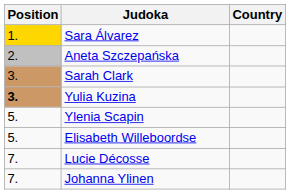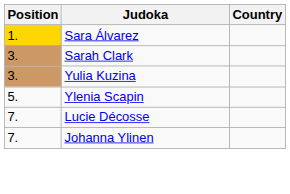 <table class=wikitable>
 <tr>
 <th width=10>Position</th>
 <th width=200>Judoka</th>
 <th width=10>Country</th>
 </tr>
 <tr>
 <td bgcolor=gold>1.</td>
 <td><a href='#'>Sara Álvarez</a></td>
 <td></td>
 </tr>
 <tr>
-<td bgcolor="silver">2.</td>
-<td><a href='#'>Aneta Szczepańska</a></td>
-<td></td>
-</tr>
-<tr>
 <td bgcolor="CC9966">3.</td>
 <td><a href='#'>Sarah Clark</a></td>
 <td></td>
 </tr>
 <tr>
-<td bgcolor="CC9966"><strong>3.</strong></td>
+<td bgcolor="CC9966">3.</td>
 <td><a href='#'>Yulia Kuzina</a></td>
 <td></td>
 </tr>
 <tr>
 <td>5.</td>
 <td><a href='#'>Ylenia Scapin</a></td>
-<td></td>
-</tr>
-<tr>
-<td>5.</td>
-<td><a href='#'>Elisabeth Willeboordse</a></td>
 <td></td>
 </tr>
 <tr>
 <td>7.</td>
 <td><a href='#'>Lucie Décosse</a></td>
 <td></td>
 </tr>
 <tr>
 <td>7.</td>
 <td><a href='#'>Johanna Ylinen</a></td>
 <td></td>
 </tr>
 </table>
